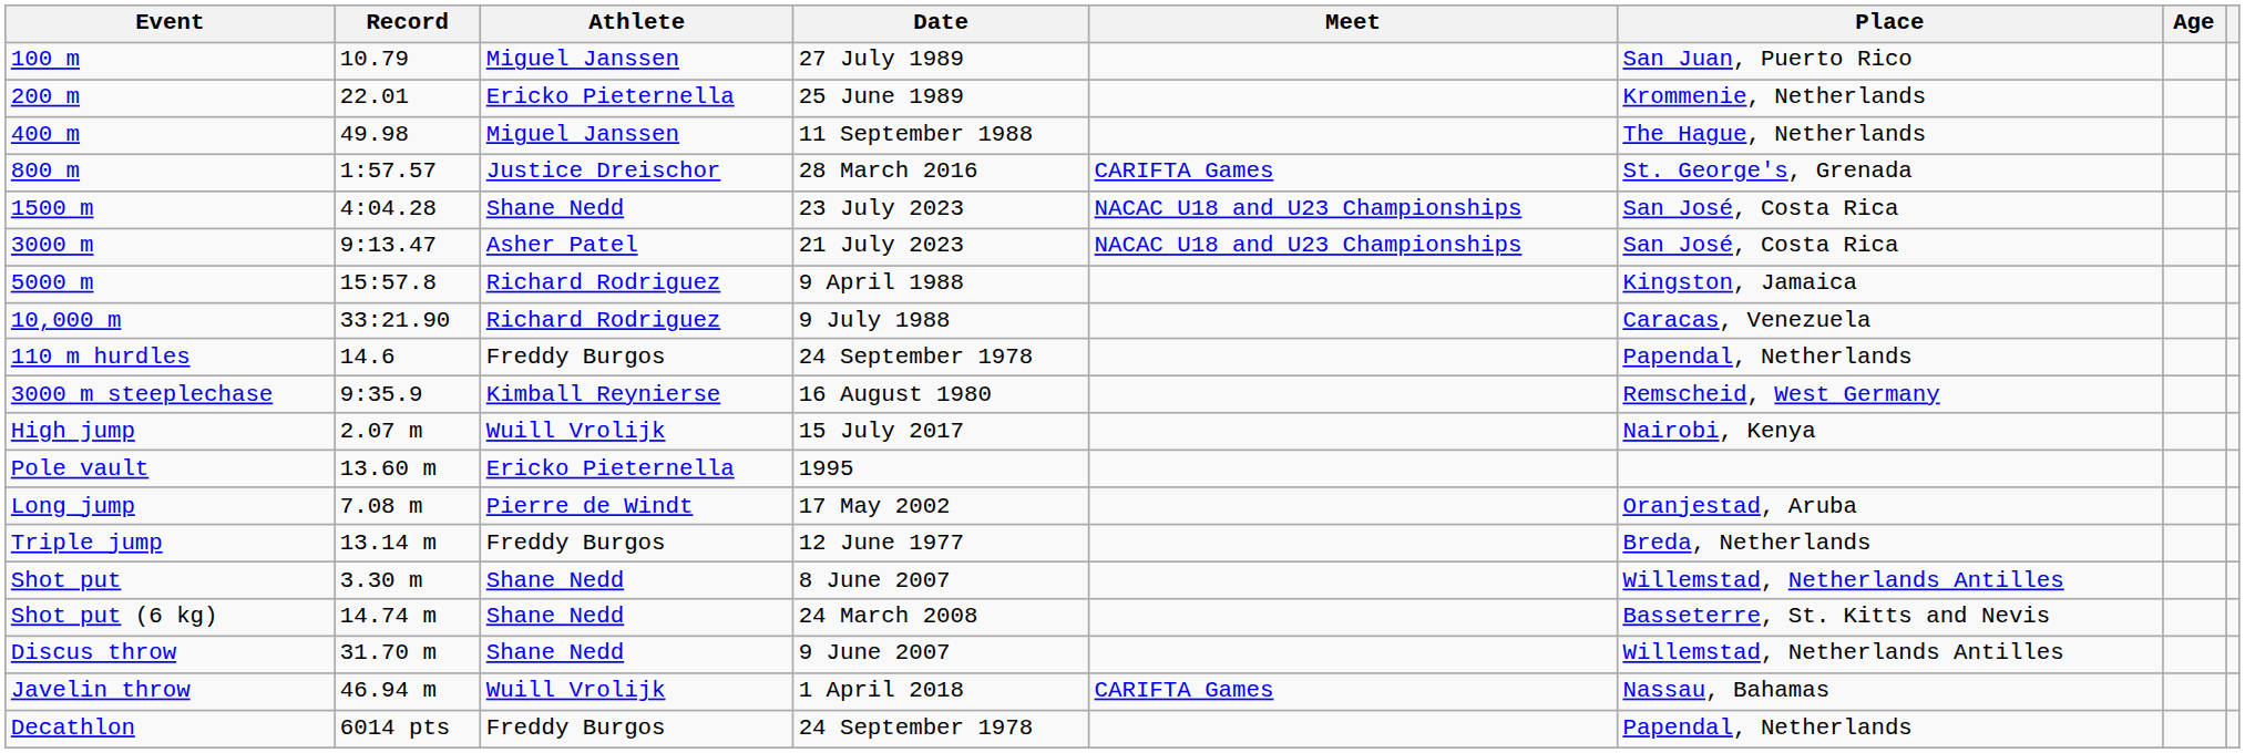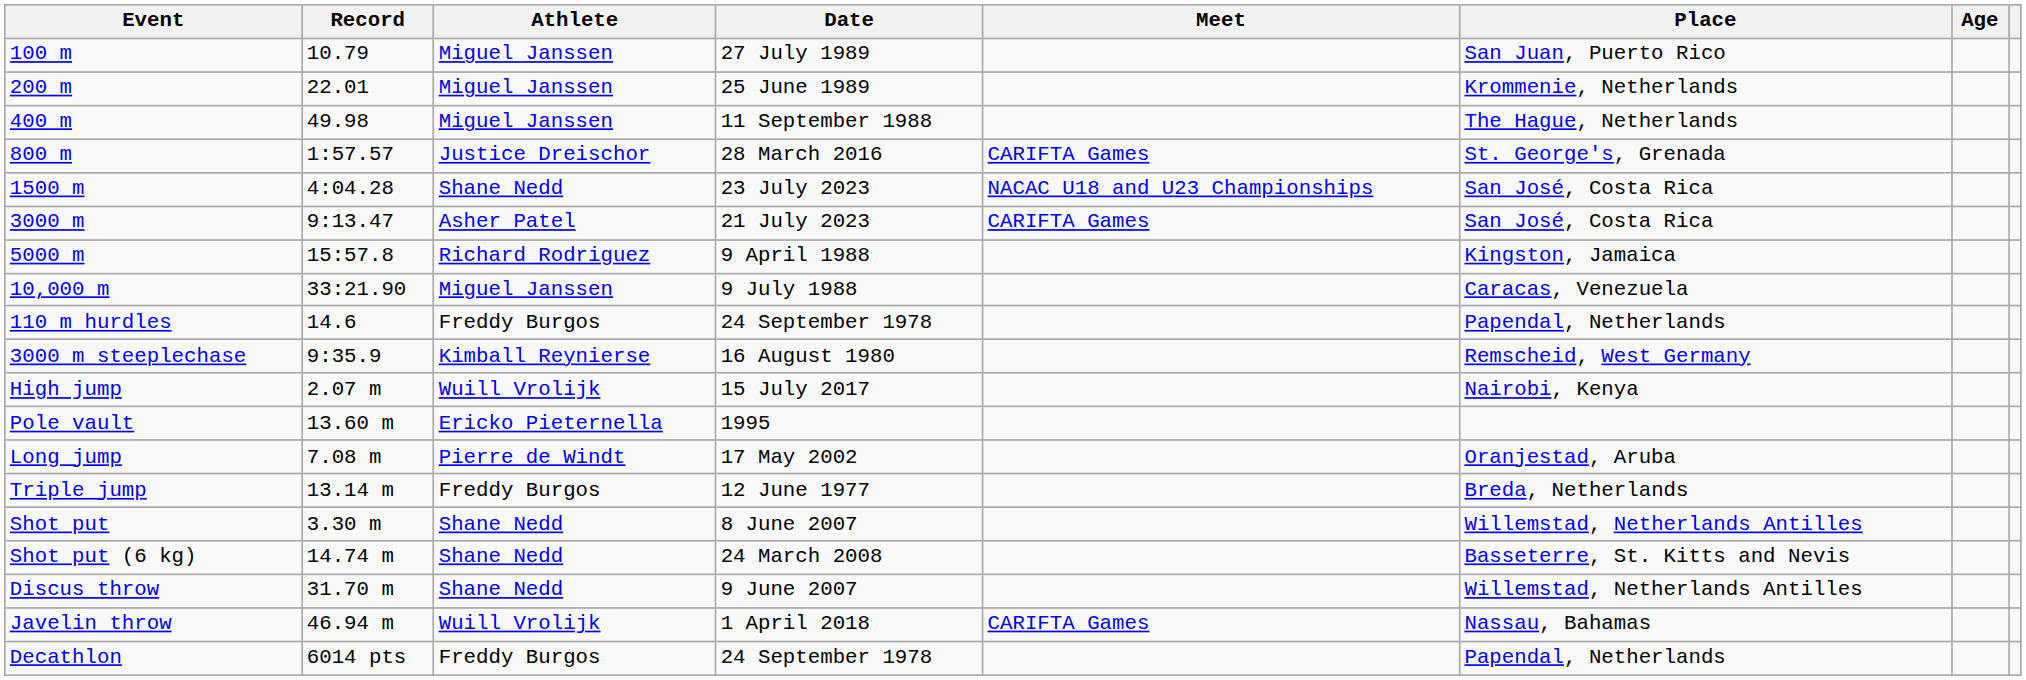 <table class="wikitable" style="font-size:95%; width: 95%;">
 <tr>
 <th>Event</th>
 <th>Record</th>
 <th>Athlete</th>
 <th>Date</th>
 <th>Meet</th>
 <th>Place</th>
 <th>Age</th>
 <th></th>
 </tr>
 <tr>
 <td><a href='#'>100 m</a></td>
 <td>10.79</td>
 <td><a href='#'>Miguel Janssen</a></td>
 <td>27 July 1989</td>
 <td></td>
 <td><a href='#'>San Juan</a>, Puerto Rico</td>
 <td></td>
 <td></td>
 </tr>
 <tr>
 <td><a href='#'>200 m</a></td>
 <td>22.01</td>
-<td><a href='#'>Ericko Pieternella</a></td>
+<td><a href='#'>Miguel Janssen</a></td>
 <td>25 June 1989</td>
 <td></td>
 <td><a href='#'>Krommenie</a>, Netherlands</td>
 <td></td>
 <td></td>
 </tr>
 <tr>
 <td><a href='#'>400 m</a></td>
 <td>49.98</td>
 <td><a href='#'>Miguel Janssen</a></td>
 <td>11 September 1988</td>
 <td></td>
 <td><a href='#'>The Hague</a>, Netherlands</td>
 <td></td>
 <td></td>
 </tr>
 <tr>
 <td><a href='#'>800 m</a></td>
 <td>1:57.57</td>
 <td><a href='#'>Justice Dreischor</a></td>
 <td>28 March 2016</td>
 <td><a href='#'>CARIFTA Games</a></td>
 <td><a href='#'>St. George's</a>, Grenada</td>
 <td></td>
 <td></td>
 </tr>
 <tr>
 <td><a href='#'>1500 m</a></td>
 <td>4:04.28</td>
 <td><a href='#'>Shane Nedd</a></td>
 <td>23 July 2023</td>
 <td><a href='#'>NACAC U18 and U23 Championships</a></td>
 <td><a href='#'>San José</a>, Costa Rica</td>
 <td></td>
 <td></td>
 </tr>
 <tr>
 <td><a href='#'>3000 m</a></td>
 <td>9:13.47</td>
 <td><a href='#'>Asher Patel</a></td>
 <td>21 July 2023</td>
-<td><a href='#'>NACAC U18 and U23 Championships</a></td>
+<td><a href='#'>CARIFTA Games</a></td>
 <td><a href='#'>San José</a>, Costa Rica</td>
 <td></td>
 <td></td>
 </tr>
 <tr>
 <td><a href='#'>5000 m</a></td>
 <td>15:57.8</td>
 <td><a href='#'>Richard Rodriguez</a></td>
 <td>9 April 1988</td>
 <td></td>
 <td><a href='#'>Kingston</a>, Jamaica</td>
 <td></td>
 <td></td>
 </tr>
 <tr>
 <td><a href='#'>10,000 m</a></td>
 <td>33:21.90</td>
-<td><a href='#'>Richard Rodriguez</a></td>
+<td><a href='#'>Miguel Janssen</a></td>
 <td>9 July 1988</td>
 <td></td>
 <td><a href='#'>Caracas</a>, Venezuela</td>
 <td></td>
 <td></td>
 </tr>
 <tr>
 <td><a href='#'>110 m hurdles</a></td>
 <td>14.6</td>
 <td>Freddy Burgos</td>
 <td>24 September 1978</td>
 <td></td>
 <td><a href='#'>Papendal</a>, Netherlands</td>
 <td></td>
 <td></td>
 </tr>
 <tr>
 <td><a href='#'>3000 m steeplechase</a></td>
 <td>9:35.9 </td>
 <td><a href='#'>Kimball Reynierse</a></td>
 <td>16 August 1980</td>
 <td></td>
 <td><a href='#'>Remscheid</a>, <a href='#'>West Germany</a></td>
 <td></td>
 <td></td>
 </tr>
 <tr>
 <td><a href='#'>High jump</a></td>
 <td>2.07 m </td>
 <td><a href='#'>Wuill Vrolijk</a></td>
 <td>15 July 2017</td>
 <td></td>
 <td><a href='#'>Nairobi</a>, Kenya</td>
 <td></td>
 <td></td>
 </tr>
 <tr>
 <td><a href='#'>Pole vault</a></td>
 <td>13.60 m</td>
 <td><a href='#'>Ericko Pieternella</a></td>
 <td>1995</td>
 <td></td>
 <td></td>
 <td></td>
 <td></td>
 </tr>
 <tr>
 <td><a href='#'>Long jump</a></td>
 <td>7.08 m </td>
 <td><a href='#'>Pierre de Windt</a></td>
 <td>17 May 2002</td>
 <td></td>
 <td><a href='#'>Oranjestad</a>, Aruba</td>
 <td></td>
 <td></td>
 </tr>
 <tr>
 <td><a href='#'>Triple jump</a></td>
 <td>13.14 m</td>
 <td>Freddy Burgos</td>
 <td>12 June 1977</td>
 <td></td>
 <td><a href='#'>Breda</a>, Netherlands</td>
 <td></td>
 <td></td>
 </tr>
 <tr>
 <td><a href='#'>Shot put</a></td>
 <td>3.30 m</td>
 <td><a href='#'>Shane Nedd</a></td>
 <td>8 June 2007</td>
 <td></td>
 <td><a href='#'>Willemstad</a>, <a href='#'>Netherlands Antilles</a></td>
 <td></td>
 <td></td>
 </tr>
 <tr>
 <td><a href='#'>Shot put</a> (6 kg)</td>
 <td>14.74  m</td>
 <td><a href='#'>Shane Nedd</a></td>
 <td>24 March 2008</td>
 <td></td>
 <td><a href='#'>Basseterre</a>, St. Kitts and Nevis</td>
 <td></td>
 <td></td>
 </tr>
 <tr>
 <td><a href='#'>Discus throw</a></td>
 <td>31.70 m</td>
 <td><a href='#'>Shane Nedd</a></td>
 <td>9 June 2007</td>
 <td></td>
 <td><a href='#'>Willemstad</a>, Netherlands Antilles</td>
 <td></td>
 <td></td>
 </tr>
 <tr>
 <td><a href='#'>Javelin throw</a></td>
 <td>46.94 m</td>
 <td><a href='#'>Wuill Vrolijk</a></td>
 <td>1 April 2018</td>
 <td><a href='#'>CARIFTA Games</a></td>
 <td><a href='#'>Nassau</a>, Bahamas</td>
 <td></td>
 <td></td>
 </tr>
 <tr>
 <td rowspan=2><a href='#'>Decathlon</a></td>
 <td>6014 pts </td>
 <td>Freddy Burgos</td>
 <td>24 September 1978</td>
 <td></td>
 <td><a href='#'>Papendal</a>, Netherlands</td>
 <td></td>
 <td></td>
 </tr>
 </table>
